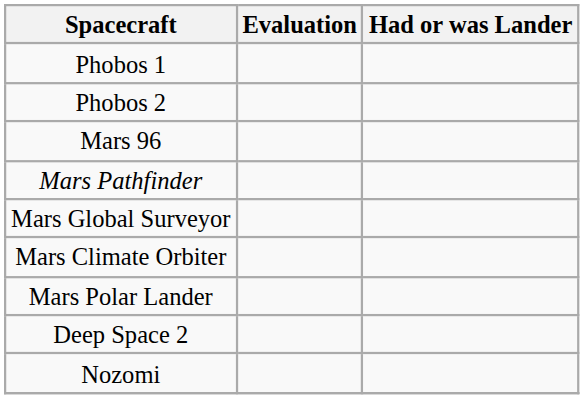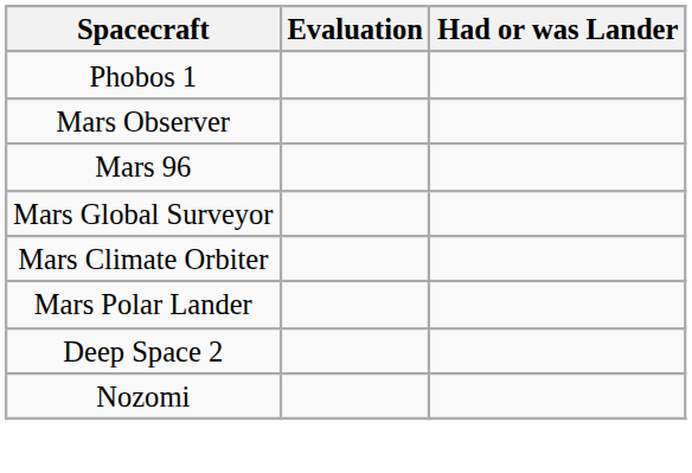 <table class=wikitable style="text-align:center; font-size:11px">
 <tr>
 <th>Spacecraft</th>
 <th>Evaluation</th>
 <th>Had or was Lander</th>
 </tr>
 <tr>
 <td>Phobos 1</td>
 <td></td>
 <td></td>
 </tr>
 <tr>
-<td>Phobos 2</td>
+<td>Mars Observer</td>
 <td></td>
 <td></td>
 </tr>
 <tr>
 <td>Mars 96</td>
-<td></td>
-<td></td>
-</tr>
-<tr>
-<td><em>Mars Pathfinder</em></td>
 <td></td>
 <td></td>
 </tr>
 <tr>
 <td>Mars Global Surveyor</td>
 <td></td>
 <td></td>
 </tr>
 <tr>
 <td>Mars Climate Orbiter</td>
 <td></td>
 <td></td>
 </tr>
 <tr>
 <td>Mars Polar Lander</td>
 <td></td>
 <td></td>
 </tr>
 <tr>
 <td>Deep Space 2</td>
 <td></td>
 <td></td>
 </tr>
 <tr>
 <td>Nozomi</td>
 <td></td>
 <td></td>
 </tr>
 <tr>
 </tr>
 </table>
